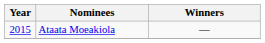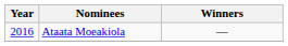 <table class="wikitable">
 <tr>
 <th width=40>Year</th>
 <th width=160>Nominees</th>
 <th width=160>Winners</th>
 </tr>
 <tr>
-<td align=center><a href='#'>2015</a></td>
+<td align=center><a href='#'>2016</a></td>
 <td><a href='#'>Ataata Moeakiola</a></td>
 <td align=center>—</td>
 </tr>
 <tr>
 </tr>
 </table>
